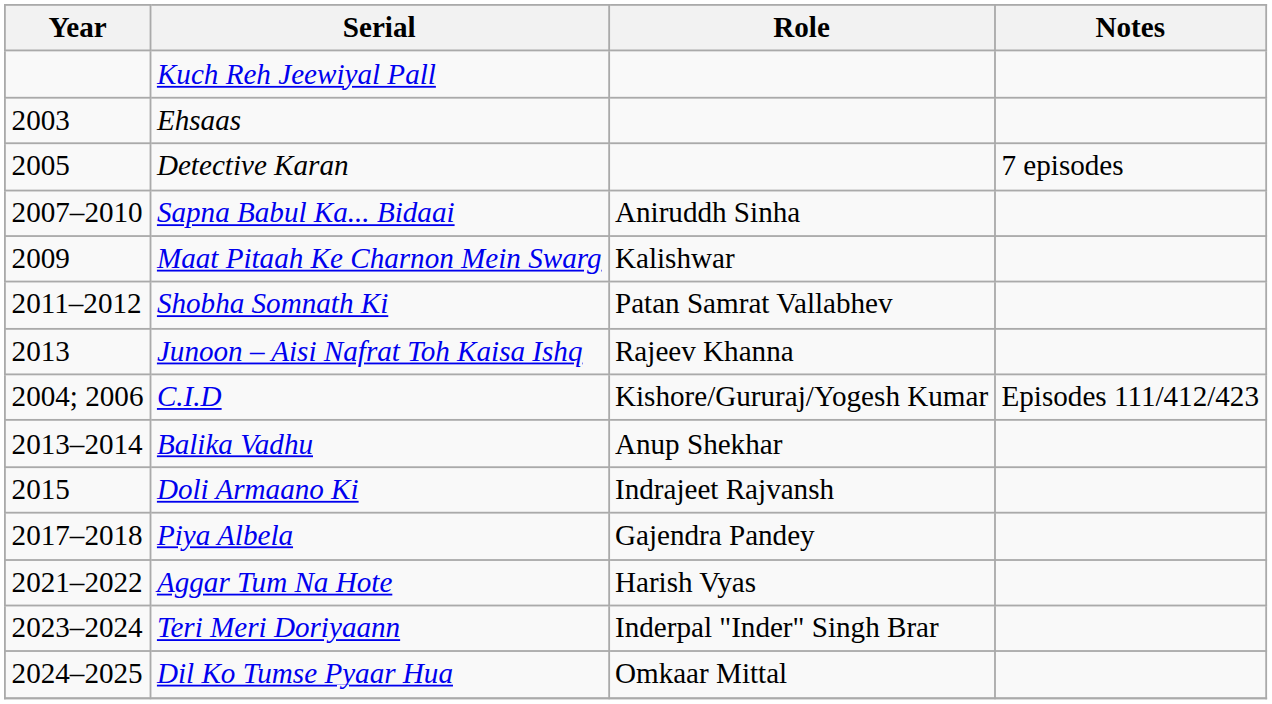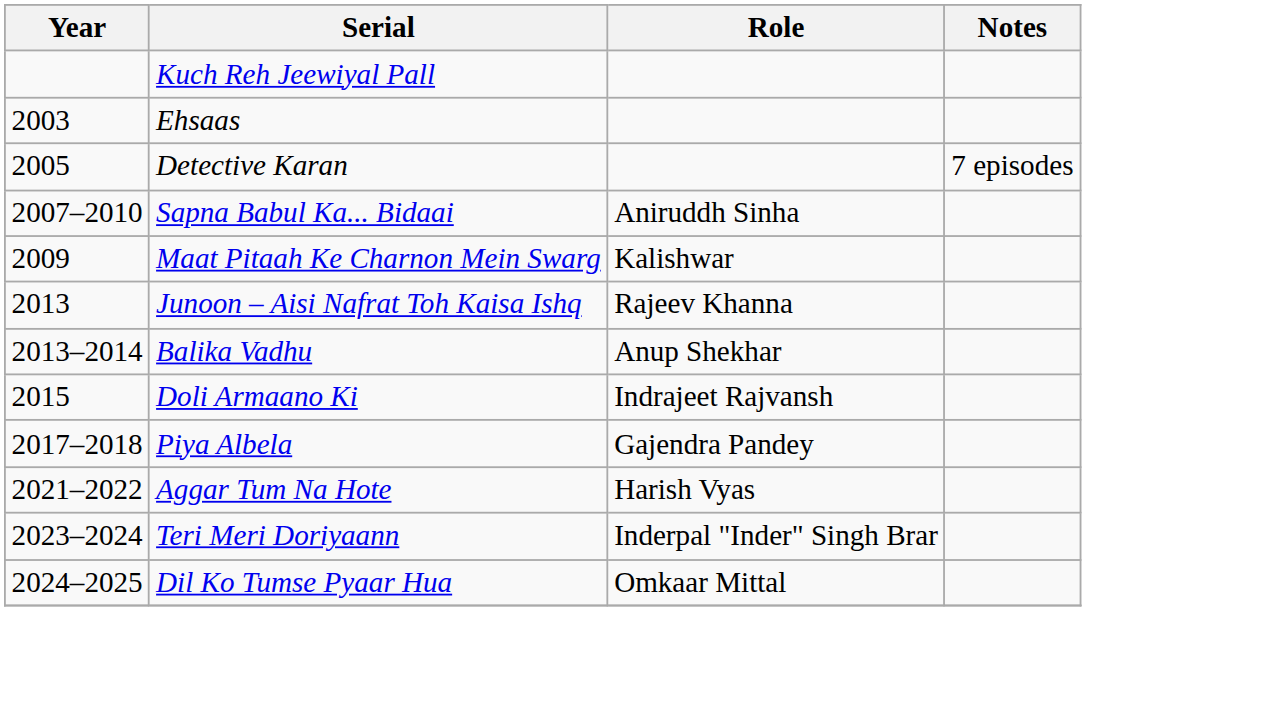 <table class = "wikitable sortable">
 <tr>
 <th>Year</th>
 <th>Serial</th>
 <th>Role</th>
 <th>Notes</th>
 </tr>
 <tr>
 <td></td>
 <td><em><a href='#'>Kuch Reh Jeewiyal Pall</a></em></td>
 <td></td>
 <td></td>
 </tr>
 <tr>
 <td>2003</td>
 <td><em>Ehsaas</em></td>
 <td></td>
 <td></td>
 </tr>
 <tr>
 <td>2005</td>
 <td><em>Detective Karan</em></td>
 <td></td>
 <td>7 episodes</td>
 </tr>
 <tr>
 <td>2007–2010</td>
 <td><em><a href='#'>Sapna Babul Ka... Bidaai</a></em></td>
 <td>Aniruddh Sinha</td>
 <td></td>
 </tr>
 <tr>
 <td>2009</td>
 <td><em><a href='#'>Maat Pitaah Ke Charnon Mein Swarg</a></em></td>
 <td>Kalishwar</td>
 <td></td>
 </tr>
 <tr>
-<td>2011–2012</td>
-<td><em><a href='#'>Shobha Somnath Ki</a></em></td>
-<td>Patan Samrat Vallabhev</td>
-<td></td>
-</tr>
-<tr>
 <td>2013</td>
 <td><em><a href='#'>Junoon – Aisi Nafrat Toh Kaisa Ishq</a></em></td>
 <td>Rajeev Khanna</td>
 <td></td>
-</tr>
-<tr>
-<td>2004; 2006</td>
-<td><a href='#'><em>C.I.D</em></a></td>
-<td>Kishore/Gururaj/Yogesh Kumar</td>
-<td>Episodes 111/412/423</td>
 </tr>
 <tr>
 <td>2013–2014</td>
 <td><em><a href='#'>Balika Vadhu</a></em></td>
 <td>Anup Shekhar</td>
 <td></td>
 </tr>
 <tr>
 <td>2015</td>
 <td><em><a href='#'>Doli Armaano Ki</a></em></td>
 <td>Indrajeet Rajvansh</td>
 <td></td>
 </tr>
 <tr>
 <td>2017–2018</td>
 <td><em><a href='#'>Piya Albela</a></em></td>
 <td>Gajendra Pandey</td>
 <td></td>
 </tr>
 <tr>
 <td>2021–2022</td>
 <td><em><a href='#'>Aggar Tum Na Hote</a></em></td>
 <td>Harish Vyas</td>
 <td></td>
 </tr>
 <tr>
 <td>2023–2024</td>
 <td><em><a href='#'>Teri Meri Doriyaann</a></em></td>
 <td>Inderpal "Inder" Singh Brar</td>
 <td></td>
 </tr>
 <tr>
 <td>2024–2025</td>
 <td><em><a href='#'>Dil Ko Tumse Pyaar Hua</a></em></td>
 <td>Omkaar Mittal</td>
 <td></td>
 </tr>
 <tr>
 </tr>
 </table>
